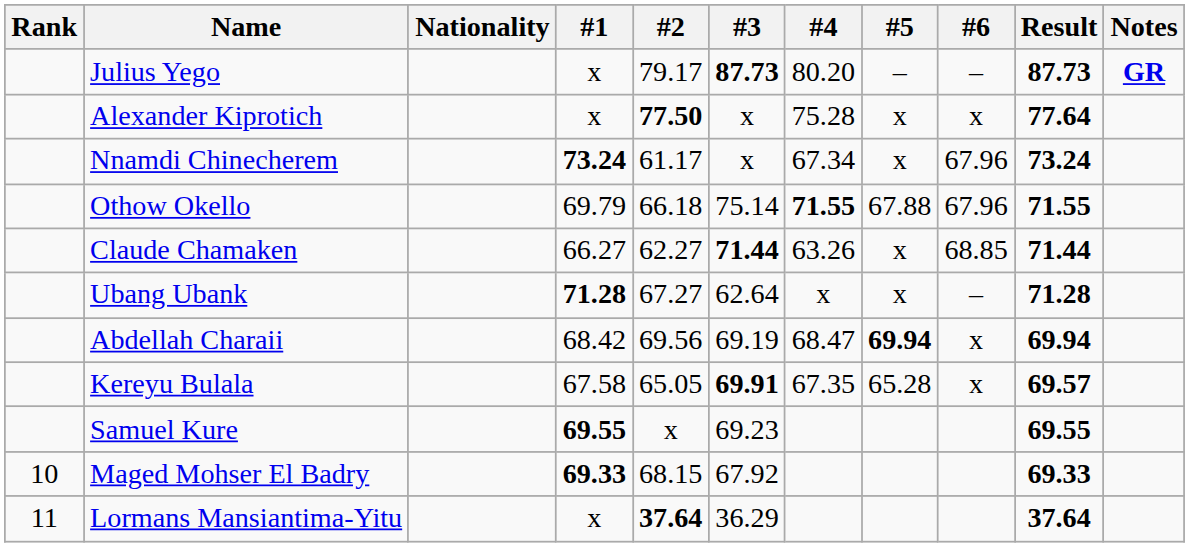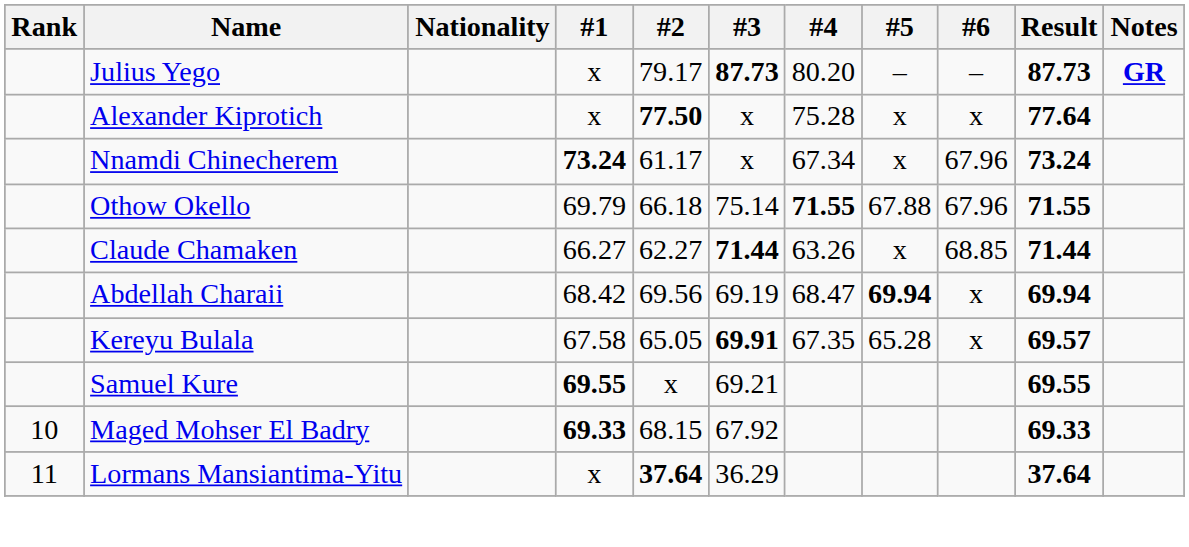 <table class="wikitable sortable" style="text-align:center">
 <tr>
 <th>Rank</th>
 <th>Name</th>
 <th>Nationality</th>
 <th>#1</th>
 <th>#2</th>
 <th>#3</th>
 <th>#4</th>
 <th>#5</th>
 <th>#6</th>
 <th>Result</th>
 <th>Notes</th>
 </tr>
 <tr>
 <td></td>
 <td align=left><a href='#'>Julius Yego</a></td>
 <td align=left></td>
 <td>x</td>
 <td>79.17</td>
 <td><strong>87.73</strong></td>
 <td>80.20</td>
 <td>–</td>
 <td>–</td>
 <td><strong>87.73</strong></td>
 <td><strong><a href='#'>GR</a></strong></td>
 </tr>
 <tr>
 <td></td>
 <td align=left><a href='#'>Alexander Kiprotich</a></td>
 <td align=left></td>
 <td>x</td>
 <td><strong>77.50</strong></td>
 <td>x</td>
 <td>75.28</td>
 <td>x</td>
 <td>x</td>
 <td><strong>77.64</strong></td>
 <td></td>
 </tr>
 <tr>
 <td></td>
 <td align=left><a href='#'>Nnamdi Chinecherem</a></td>
 <td align=left></td>
 <td><strong>73.24</strong></td>
 <td>61.17</td>
 <td>x</td>
 <td>67.34</td>
 <td>x</td>
 <td>67.96</td>
 <td><strong>73.24</strong></td>
 <td></td>
 </tr>
 <tr>
 <td></td>
 <td align=left><a href='#'>Othow Okello</a></td>
 <td align=left></td>
 <td>69.79</td>
 <td>66.18</td>
 <td>75.14</td>
 <td><strong>71.55</strong></td>
 <td>67.88</td>
 <td>67.96</td>
 <td><strong>71.55</strong></td>
 <td></td>
 </tr>
 <tr>
 <td></td>
 <td align=left><a href='#'>Claude Chamaken</a></td>
 <td align=left></td>
 <td>66.27</td>
 <td>62.27</td>
 <td><strong>71.44</strong></td>
 <td>63.26</td>
 <td>x</td>
 <td>68.85</td>
 <td><strong>71.44</strong></td>
 <td></td>
 </tr>
 <tr>
 <td></td>
-<td align=left><a href='#'>Ubang Ubank</a></td>
-<td align=left></td>
-<td><strong>71.28</strong></td>
-<td>67.27</td>
-<td>62.64</td>
-<td>x</td>
-<td>x</td>
-<td>–</td>
-<td><strong>71.28</strong></td>
-<td></td>
-</tr>
-<tr>
-<td></td>
 <td align=left><a href='#'>Abdellah Charaii</a></td>
 <td align=left></td>
 <td>68.42</td>
 <td>69.56</td>
 <td>69.19</td>
 <td>68.47</td>
 <td><strong>69.94</strong></td>
 <td>x</td>
 <td><strong>69.94</strong></td>
 <td></td>
 </tr>
 <tr>
 <td></td>
 <td align=left><a href='#'>Kereyu Bulala</a></td>
 <td align=left></td>
 <td>67.58</td>
 <td>65.05</td>
 <td><strong>69.91</strong></td>
 <td>67.35</td>
 <td>65.28</td>
 <td>x</td>
 <td><strong>69.57</strong></td>
 <td></td>
 </tr>
 <tr>
 <td></td>
 <td align=left><a href='#'>Samuel Kure</a></td>
 <td align=left></td>
 <td><strong>69.55</strong></td>
 <td>x</td>
-<td>69.23</td>
+<td>69.21</td>
 <td></td>
 <td></td>
 <td></td>
 <td><strong>69.55</strong></td>
 <td></td>
 </tr>
 <tr>
 <td>10</td>
 <td align=left><a href='#'>Maged Mohser El Badry</a></td>
 <td align=left></td>
 <td><strong>69.33</strong></td>
 <td>68.15</td>
 <td>67.92</td>
 <td></td>
 <td></td>
 <td></td>
 <td><strong>69.33</strong></td>
 <td></td>
 </tr>
 <tr>
 <td>11</td>
 <td align=left><a href='#'>Lormans Mansiantima-Yitu</a></td>
 <td align=left></td>
 <td>x</td>
 <td><strong>37.64</strong></td>
 <td>36.29</td>
 <td></td>
 <td></td>
 <td></td>
 <td><strong>37.64</strong></td>
 <td></td>
 </tr>
 </table>
